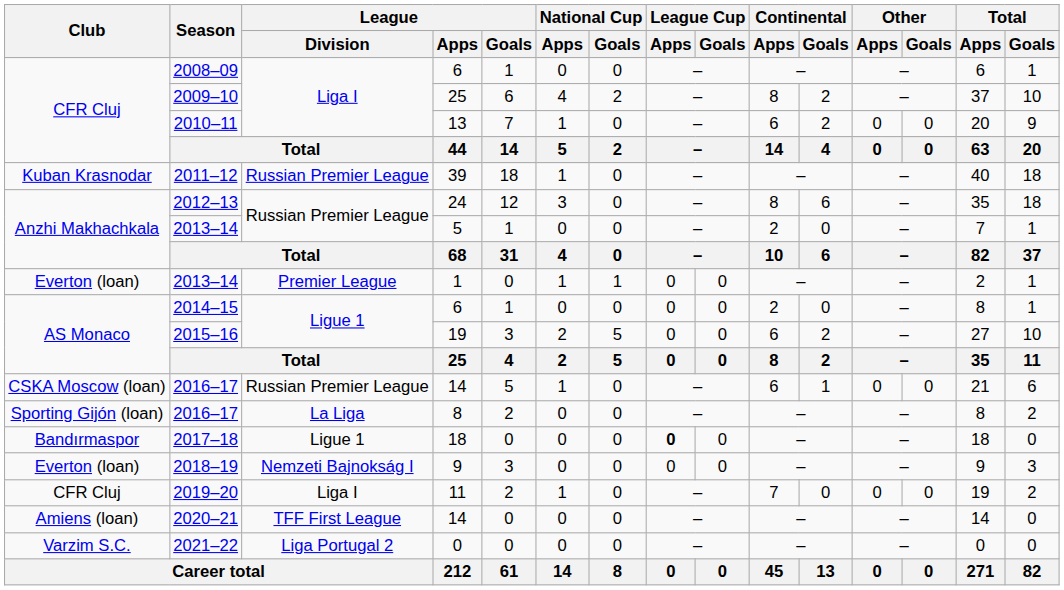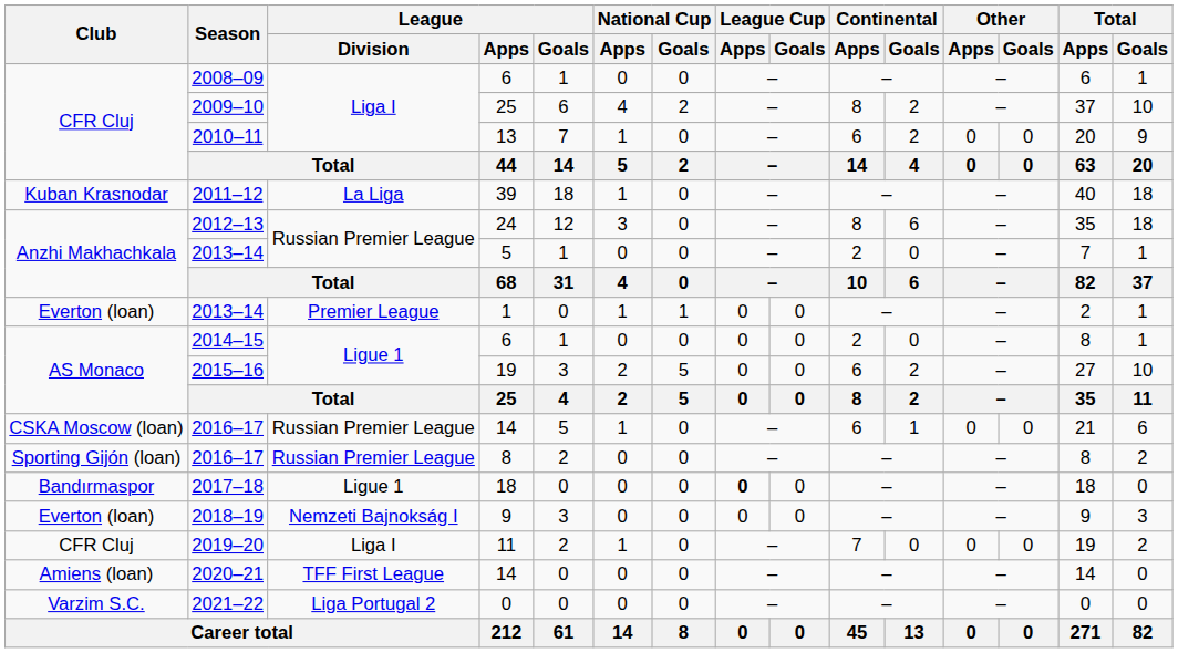 <table class="wikitable" style="text-align: center">
 <tr>
 <th rowspan="2">Club</th>
 <th rowspan="2">Season</th>
 <th colspan="3">League</th>
 <th colspan="2">National Cup</th>
 <th colspan="2">League Cup</th>
 <th colspan="2">Continental</th>
 <th colspan="2">Other</th>
 <th colspan="2">Total</th>
 </tr>
 <tr>
 <th>Division</th>
 <th>Apps</th>
 <th>Goals</th>
 <th>Apps</th>
 <th>Goals</th>
 <th>Apps</th>
 <th>Goals</th>
 <th>Apps</th>
 <th>Goals</th>
 <th>Apps</th>
 <th>Goals</th>
 <th>Apps</th>
 <th>Goals</th>
 </tr>
 <tr>
 <td rowspan="4"><a href='#'>CFR Cluj</a></td>
 <td><a href='#'>2008–09</a></td>
 <td rowspan="3"><a href='#'>Liga I</a></td>
 <td>6</td>
 <td>1</td>
 <td>0</td>
 <td>0</td>
 <td colspan="2">–</td>
 <td colspan="2">–</td>
 <td colspan="2">–</td>
 <td>6</td>
 <td>1</td>
 </tr>
 <tr>
 <td><a href='#'>2009–10</a></td>
 <td>25</td>
 <td>6</td>
 <td>4</td>
 <td>2</td>
 <td colspan="2">–</td>
 <td>8</td>
 <td>2</td>
 <td colspan="2">–</td>
 <td>37</td>
 <td>10</td>
 </tr>
 <tr>
 <td><a href='#'>2010–11</a></td>
 <td>13</td>
 <td>7</td>
 <td>1</td>
 <td>0</td>
 <td colspan="2">–</td>
 <td>6</td>
 <td>2</td>
 <td>0</td>
 <td>0</td>
 <td>20</td>
 <td>9</td>
 </tr>
 <tr>
 <th colspan="2">Total</th>
 <th>44</th>
 <th>14</th>
 <th>5</th>
 <th>2</th>
 <th colspan="2">–</th>
 <th>14</th>
 <th>4</th>
 <th>0</th>
 <th>0</th>
 <th>63</th>
 <th>20</th>
 </tr>
 <tr>
 <td><a href='#'>Kuban Krasnodar</a></td>
 <td><a href='#'>2011–12</a></td>
-<td><a href='#'>Russian Premier League</a></td>
+<td><a href='#'>La Liga</a></td>
 <td>39</td>
 <td>18</td>
 <td>1</td>
 <td>0</td>
 <td colspan="2">–</td>
 <td colspan="2">–</td>
 <td colspan="2">–</td>
 <td>40</td>
 <td>18</td>
 </tr>
 <tr>
 <td rowspan="3"><a href='#'>Anzhi Makhachkala</a></td>
 <td><a href='#'>2012–13</a></td>
 <td rowspan="2">Russian Premier League</td>
 <td>24</td>
 <td>12</td>
 <td>3</td>
 <td>0</td>
 <td colspan="2">–</td>
 <td>8</td>
 <td>6</td>
 <td colspan="2">–</td>
 <td>35</td>
 <td>18</td>
 </tr>
 <tr>
 <td><a href='#'>2013–14</a></td>
 <td>5</td>
 <td>1</td>
 <td>0</td>
 <td>0</td>
 <td colspan="2">–</td>
 <td>2</td>
 <td>0</td>
 <td colspan="2">–</td>
 <td>7</td>
 <td>1</td>
 </tr>
 <tr>
 <th colspan="2">Total</th>
 <th>68</th>
 <th>31</th>
 <th>4</th>
 <th>0</th>
 <th colspan="2">–</th>
 <th>10</th>
 <th>6</th>
 <th colspan="2">–</th>
 <th>82</th>
 <th>37</th>
 </tr>
 <tr>
 <td><a href='#'>Everton</a> (loan)</td>
 <td><a href='#'>2013–14</a></td>
 <td><a href='#'>Premier League</a></td>
 <td>1</td>
 <td>0</td>
 <td>1</td>
 <td>1</td>
 <td>0</td>
 <td>0</td>
 <td colspan="2">–</td>
 <td colspan="2">–</td>
 <td>2</td>
 <td>1</td>
 </tr>
 <tr>
 <td rowspan="3"><a href='#'>AS Monaco</a></td>
 <td><a href='#'>2014–15</a></td>
 <td rowspan="2"><a href='#'>Ligue 1</a></td>
 <td>6</td>
 <td>1</td>
 <td>0</td>
 <td>0</td>
 <td>0</td>
 <td>0</td>
 <td>2</td>
 <td>0</td>
 <td colspan="2">–</td>
 <td>8</td>
 <td>1</td>
 </tr>
 <tr>
 <td><a href='#'>2015–16</a></td>
 <td>19</td>
 <td>3</td>
 <td>2</td>
 <td>5</td>
 <td>0</td>
 <td>0</td>
 <td>6</td>
 <td>2</td>
 <td colspan="2">–</td>
 <td>27</td>
 <td>10</td>
 </tr>
 <tr>
 <th colspan="2">Total</th>
 <th>25</th>
 <th>4</th>
 <th>2</th>
 <th>5</th>
 <th>0</th>
 <th>0</th>
 <th>8</th>
 <th>2</th>
 <th colspan="2">–</th>
 <th>35</th>
 <th>11</th>
 </tr>
 <tr>
 <td><a href='#'>CSKA Moscow</a> (loan)</td>
 <td><a href='#'>2016–17</a></td>
 <td>Russian Premier League</td>
 <td>14</td>
 <td>5</td>
 <td>1</td>
 <td>0</td>
 <td colspan="2">–</td>
 <td>6</td>
 <td>1</td>
 <td>0</td>
 <td>0</td>
 <td>21</td>
 <td>6</td>
 </tr>
 <tr>
 <td><a href='#'>Sporting Gijón</a> (loan)</td>
 <td><a href='#'>2016–17</a></td>
-<td><a href='#'>La Liga</a></td>
+<td><a href='#'>Russian Premier League</a></td>
 <td>8</td>
 <td>2</td>
 <td>0</td>
 <td>0</td>
 <td colspan="2">–</td>
 <td colspan="2">–</td>
 <td colspan="2">–</td>
 <td>8</td>
 <td>2</td>
 </tr>
 <tr>
 <td><a href='#'>Bandırmaspor</a></td>
 <td><a href='#'>2017–18</a></td>
 <td>Ligue 1</td>
 <td>18</td>
 <td>0</td>
 <td>0</td>
 <td>0</td>
 <td><strong>0</strong></td>
 <td>0</td>
 <td colspan="2">–</td>
 <td colspan="2">–</td>
 <td>18</td>
 <td>0</td>
 </tr>
 <tr>
 <td><a href='#'>Everton</a> (loan)</td>
 <td><a href='#'>2018–19</a></td>
 <td><a href='#'>Nemzeti Bajnokság I</a></td>
 <td>9</td>
 <td>3</td>
 <td>0</td>
 <td>0</td>
 <td>0</td>
 <td>0</td>
 <td colspan="2">–</td>
 <td colspan="2">–</td>
 <td>9</td>
 <td>3</td>
 </tr>
 <tr>
 <td>CFR Cluj</td>
 <td><a href='#'>2019–20</a></td>
 <td>Liga I</td>
 <td>11</td>
 <td>2</td>
 <td>1</td>
 <td>0</td>
 <td colspan="2">–</td>
 <td>7</td>
 <td>0</td>
 <td>0</td>
 <td>0</td>
 <td>19</td>
 <td>2</td>
 </tr>
 <tr>
 <td><a href='#'>Amiens</a> (loan)</td>
 <td><a href='#'>2020–21</a></td>
 <td><a href='#'>TFF First League</a></td>
 <td>14</td>
 <td>0</td>
 <td>0</td>
 <td>0</td>
 <td colspan="2">–</td>
 <td colspan="2">–</td>
 <td colspan="2">–</td>
 <td>14</td>
 <td>0</td>
 </tr>
 <tr>
 <td><a href='#'>Varzim S.C.</a></td>
 <td><a href='#'>2021–22</a></td>
 <td><a href='#'>Liga Portugal 2</a></td>
 <td>0</td>
 <td>0</td>
 <td>0</td>
 <td>0</td>
 <td colspan="2">–</td>
 <td colspan="2">–</td>
 <td colspan="2">–</td>
 <td>0</td>
 <td>0</td>
 </tr>
 <tr>
 <th colspan="3">Career total</th>
 <th>212</th>
 <th>61</th>
 <th>14</th>
 <th>8</th>
 <th>0</th>
 <th>0</th>
 <th>45</th>
 <th>13</th>
 <th>0</th>
 <th>0</th>
 <th>271</th>
 <th>82</th>
 </tr>
 </table>
